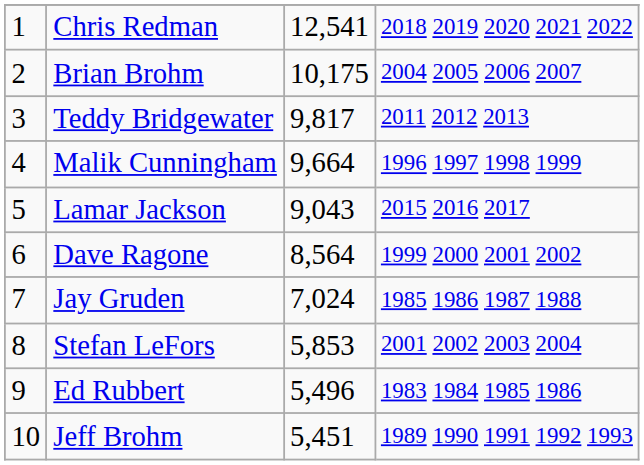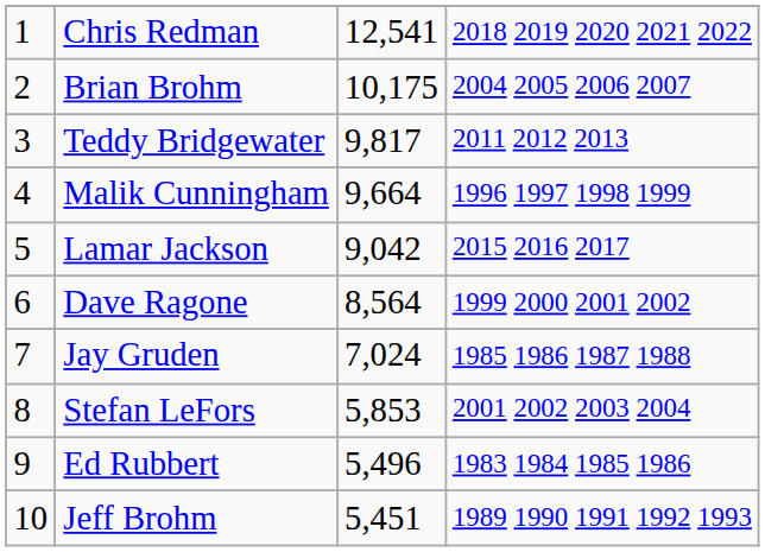 <table class="wikitable">
 <tr>
 </tr>
 <tr>
 <td>1</td>
 <td><a href='#'>Chris Redman</a></td>
 <td>12,541</td>
 <td style="font-size:80%;"><a href='#'>2018</a> <a href='#'>2019</a> <a href='#'>2020</a> <a href='#'>2021</a> <a href='#'>2022</a></td>
 </tr>
 <tr>
 <td>2</td>
 <td><a href='#'>Brian Brohm</a></td>
 <td>10,175</td>
 <td style="font-size:80%;"><a href='#'>2004</a> <a href='#'>2005</a> <a href='#'>2006</a> <a href='#'>2007</a></td>
 </tr>
 <tr>
 <td>3</td>
 <td><a href='#'>Teddy Bridgewater</a></td>
 <td>9,817</td>
 <td style="font-size:80%;"><a href='#'>2011</a> <a href='#'>2012</a> <a href='#'>2013</a></td>
 </tr>
 <tr>
 <td>4</td>
 <td><a href='#'>Malik Cunningham</a></td>
 <td>9,664</td>
 <td style="font-size:80%;"><a href='#'>1996</a> <a href='#'>1997</a> <a href='#'>1998</a> <a href='#'>1999</a></td>
 </tr>
 <tr>
 <td>5</td>
 <td><a href='#'>Lamar Jackson</a></td>
-<td>9,043</td>
+<td>9,042</td>
 <td style="font-size:80%;"><a href='#'>2015</a> <a href='#'>2016</a> <a href='#'>2017</a></td>
 </tr>
 <tr>
 <td>6</td>
 <td><a href='#'>Dave Ragone</a></td>
 <td>8,564</td>
 <td style="font-size:80%;"><a href='#'>1999</a> <a href='#'>2000</a> <a href='#'>2001</a> <a href='#'>2002</a></td>
 </tr>
 <tr>
 <td>7</td>
 <td><a href='#'>Jay Gruden</a></td>
 <td>7,024</td>
 <td style="font-size:80%;"><a href='#'>1985</a> <a href='#'>1986</a> <a href='#'>1987</a> <a href='#'>1988</a></td>
 </tr>
 <tr>
 <td>8</td>
 <td><a href='#'>Stefan LeFors</a></td>
 <td>5,853</td>
 <td style="font-size:80%;"><a href='#'>2001</a> <a href='#'>2002</a> <a href='#'>2003</a> <a href='#'>2004</a></td>
 </tr>
 <tr>
 <td>9</td>
 <td><a href='#'>Ed Rubbert</a></td>
 <td>5,496</td>
 <td style="font-size:80%;"><a href='#'>1983</a> <a href='#'>1984</a> <a href='#'>1985</a> <a href='#'>1986</a></td>
 </tr>
 <tr>
 <td>10</td>
 <td><a href='#'>Jeff Brohm</a></td>
 <td>5,451</td>
 <td style="font-size:80%;"><a href='#'>1989</a> <a href='#'>1990</a> <a href='#'>1991</a> <a href='#'>1992</a> <a href='#'>1993</a></td>
 </tr>
 </table>
